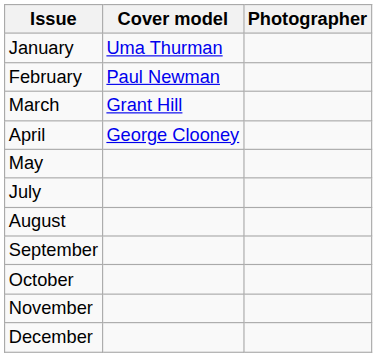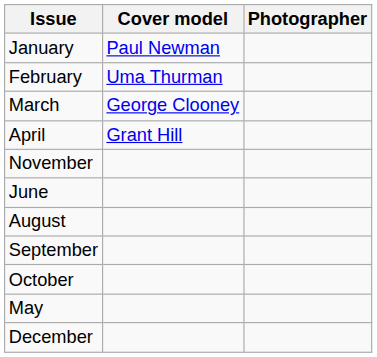 <table class="sortable wikitable">
 <tr>
 <th>Issue</th>
 <th>Cover model</th>
 <th>Photographer</th>
 </tr>
 <tr>
 <td>January</td>
+<td><a href='#'>Paul Newman</a></td>
+<td></td>
+</tr>
+<tr>
+<td>February</td>
 <td><a href='#'>Uma Thurman</a></td>
 <td></td>
 </tr>
 <tr>
-<td>February</td>
-<td><a href='#'>Paul Newman</a></td>
+<td>March</td>
+<td><a href='#'>George Clooney</a></td>
 <td></td>
 </tr>
 <tr>
-<td>March</td>
+<td>April</td>
 <td><a href='#'>Grant Hill</a></td>
 <td></td>
 </tr>
 <tr>
-<td>April</td>
-<td><a href='#'>George Clooney</a></td>
-<td></td>
-</tr>
-<tr>
-<td>May</td>
+<td>November</td>
 <td></td>
 <td></td>
 </tr>
 <tr>
-<td>July</td>
+<td>June</td>
 <td></td>
 <td></td>
 </tr>
 <tr>
 <td>August</td>
 <td></td>
 <td></td>
 </tr>
 <tr>
 <td>September</td>
 <td></td>
 <td></td>
 </tr>
 <tr>
 <td>October</td>
 <td></td>
 <td></td>
 </tr>
 <tr>
-<td>November</td>
+<td>May</td>
 <td></td>
 <td></td>
 </tr>
 <tr>
 <td>December</td>
 <td></td>
 <td></td>
 </tr>
 </table>
